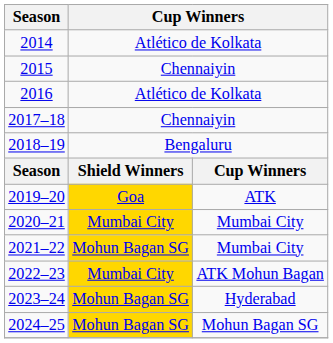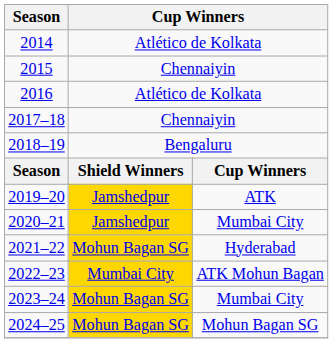 <table class="wikitable floatright" style="text-align:center; font-size:100%">
 <tr>
 <th>Season</th>
 <th colspan="2">Cup Winners</th>
 </tr>
 <tr>
 <td><a href='#'>2014</a></td>
 <td colspan="2"><a href='#'>Atlético de Kolkata</a></td>
 </tr>
 <tr>
 <td><a href='#'>2015</a></td>
 <td colspan="2"><a href='#'>Chennaiyin</a></td>
 </tr>
 <tr>
 <td><a href='#'>2016</a></td>
 <td colspan="2"><a href='#'>Atlético de Kolkata</a> </td>
 </tr>
 <tr>
 <td><a href='#'>2017–18</a></td>
 <td colspan="2"><a href='#'>Chennaiyin</a> </td>
 </tr>
 <tr>
 <td><a href='#'>2018–19</a></td>
 <td colspan="2"><a href='#'>Bengaluru</a></td>
 </tr>
 <tr>
 <th>Season</th>
 <th>Shield Winners</th>
 <th>Cup Winners</th>
 </tr>
 <tr>
 <td><a href='#'>2019–20</a></td>
-<td style="background:#FFD700;" "text-align:center"><a href='#'>Goa</a></td>
+<td style="background:#FFD700;" "text-align:center"><a href='#'>Jamshedpur</a></td>
 <td><a href='#'>ATK</a> </td>
 </tr>
 <tr>
 <td><a href='#'>2020–21</a></td>
-<td style="background:#FFD700;" "text-align:center"><a href='#'>Mumbai City</a></td>
+<td style="background:#FFD700;" "text-align:center"><a href='#'>Jamshedpur</a></td>
 <td><a href='#'>Mumbai City</a></td>
 </tr>
 <tr>
 <td><a href='#'>2021–22</a></td>
 <td style="background:#FFD700;"><a href='#'>Mohun Bagan SG</a> </td>
-<td><a href='#'>Mumbai City</a> </td>
+<td><a href='#'>Hyderabad</a></td>
 </tr>
 <tr>
 <td><a href='#'>2022–23</a></td>
 <td style="background:#FFD700;" "text-align:center"><a href='#'>Mumbai City</a> </td>
 <td><a href='#'>ATK Mohun Bagan</a></td>
 </tr>
 <tr>
 <td><a href='#'>2023–24</a></td>
 <td style="background:#FFD700;" "text-align:center"><a href='#'>Mohun Bagan SG</a></td>
-<td><a href='#'>Hyderabad</a></td>
+<td><a href='#'>Mumbai City</a> </td>
 </tr>
 <tr>
 <td><a href='#'>2024–25</a></td>
 <td style="background:#FFD700;"><a href='#'>Mohun Bagan SG</a> </td>
 <td><a href='#'>Mohun Bagan SG</a> </td>
 </tr>
 <tr>
 </tr>
 </table>
